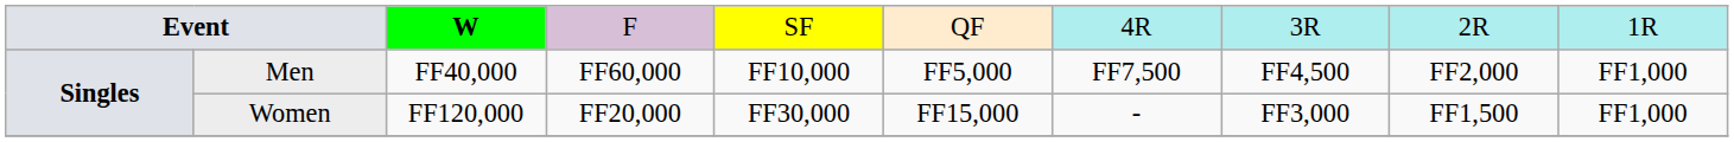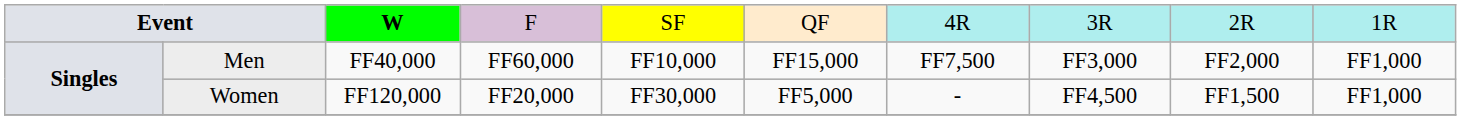 <table class=wikitable style=font-size:90%;text-align:center>
 <tr>
 <td width=200 colspan=2 bgcolor=#dfe2e9><strong>Event</strong></td>
 <td width=80 bgcolor=lime><strong>W</strong></td>
 <td width=85 bgcolor=#D8BFD8>F</td>
 <td width=85 bgcolor=#FFFF00>SF</td>
 <td width=85 bgcolor=#ffebcd>QF</td>
 <td width=85 bgcolor=#afeeee>4R</td>
 <td width=85 bgcolor=#afeeee>3R</td>
 <td width=85 bgcolor=#afeeee>2R</td>
 <td width=85 bgcolor=#afeeee>1R</td>
 </tr>
 <tr>
 <td rowspan=2 bgcolor=#dfe2e9><strong>Singles</strong> </td>
 <td bgcolor=#EDEDED>Men</td>
 <td>FF40,000</td>
 <td>FF60,000</td>
 <td>FF10,000</td>
-<td>FF5,000</td>
+<td>FF15,000</td>
 <td>FF7,500</td>
-<td>FF4,500</td>
+<td>FF3,000</td>
 <td>FF2,000</td>
 <td>FF1,000</td>
 </tr>
 <tr>
 <td bgcolor=#EDEDED>Women</td>
 <td>FF120,000</td>
 <td>FF20,000</td>
 <td>FF30,000</td>
-<td>FF15,000</td>
+<td>FF5,000</td>
 <td>-</td>
-<td>FF3,000</td>
+<td>FF4,500</td>
 <td>FF1,500</td>
 <td>FF1,000</td>
 </tr>
 <tr>
 </tr>
 </table>
